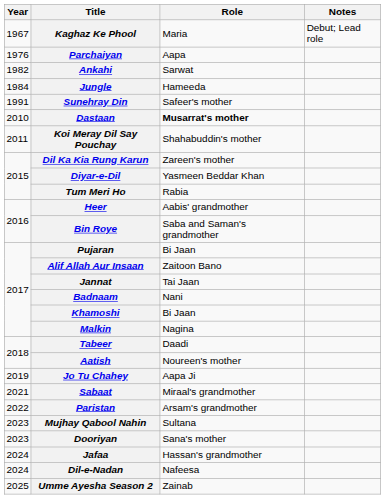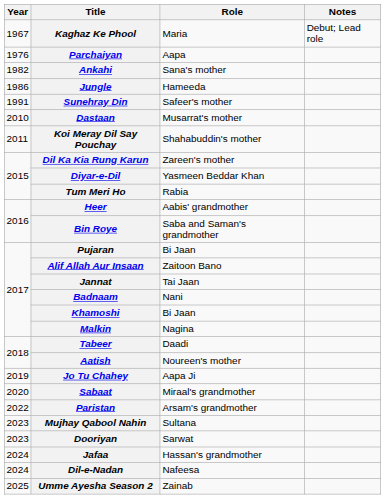 <table class="wikitable plainrowheaders">
 <tr>
 <th scope="row">Year</th>
 <th scope="row">Title</th>
 <th scope="row">Role</th>
 <th scope="row">Notes</th>
 </tr>
 <tr>
 <td>1967</td>
 <th scope="row"><em>Kaghaz Ke Phool</em></th>
 <td>Maria</td>
 <td>Debut; Lead role</td>
 </tr>
 <tr>
 <td>1976</td>
 <th scope="row"><em><a href='#'>Parchaiyan</a></em></th>
 <td>Aapa</td>
 <td></td>
 </tr>
 <tr>
 <td>1982</td>
 <th scope="row"><em><a href='#'>Ankahi</a></em></th>
-<td>Sarwat</td>
+<td>Sana's mother</td>
 <td></td>
 </tr>
 <tr>
-<td>1984</td>
+<td>1986</td>
 <th scope="row"><em><a href='#'>Jungle</a></em></th>
 <td>Hameeda</td>
 <td></td>
 </tr>
 <tr>
 <td>1991</td>
 <th scope="row"><em><a href='#'>Sunehray Din</a></em></th>
 <td>Safeer's mother</td>
 <td></td>
 </tr>
 <tr>
 <td>2010</td>
 <th scope="row"><em><a href='#'>Dastaan</a></em></th>
-<td><strong>Musarrat's mother</strong></td>
+<td>Musarrat's mother</td>
 <td></td>
 </tr>
 <tr>
 <td>2011</td>
 <th scope="row"><em>Koi Meray Dil Say Pouchay</em></th>
 <td>Shahabuddin's mother</td>
 <td></td>
 </tr>
 <tr>
 <td Rowspan="3">2015</td>
 <th scope="row"><em><a href='#'>Dil Ka Kia Rung Karun</a></em></th>
 <td>Zareen's mother</td>
 <td></td>
 </tr>
 <tr>
 <th scope="row"><em><a href='#'>Diyar-e-Dil</a></em></th>
 <td>Yasmeen Beddar Khan</td>
 <td></td>
 </tr>
 <tr>
 <th scope="row"><em>Tum Meri Ho</em></th>
 <td>Rabia</td>
 <td></td>
 </tr>
 <tr>
 <td rowspan="2">2016</td>
 <th scope="row"><em><a href='#'>Heer</a></em></th>
 <td>Aabis' grandmother</td>
 <td></td>
 </tr>
 <tr>
 <th scope="row"><em><a href='#'>Bin Roye</a></em></th>
 <td>Saba and Saman's grandmother</td>
 <td></td>
 </tr>
 <tr>
 <td Rowspan="6">2017</td>
 <th scope="row"><em>Pujaran</em></th>
 <td>Bi Jaan</td>
 <td></td>
 </tr>
 <tr>
 <th scope="row"><em><a href='#'>Alif Allah Aur Insaan</a></em></th>
 <td>Zaitoon Bano</td>
 <td></td>
 </tr>
 <tr>
 <th scope="row"><em>Jannat</em></th>
 <td>Tai Jaan</td>
 <td></td>
 </tr>
 <tr>
 <th scope="row"><em><a href='#'>Badnaam</a></em></th>
 <td>Nani</td>
 <td></td>
 </tr>
 <tr>
 <th scope="row"><em><a href='#'>Khamoshi</a></em></th>
 <td>Bi Jaan</td>
 <td></td>
 </tr>
 <tr>
 <th scope="row"><em><a href='#'>Malkin</a></em></th>
 <td>Nagina</td>
 <td></td>
 </tr>
 <tr>
 <td rowspan="2">2018</td>
 <th scope="row"><em><a href='#'>Tabeer</a></em></th>
 <td>Daadi</td>
 <td></td>
 </tr>
 <tr>
 <th scope="row"><em><a href='#'>Aatish</a></em></th>
 <td>Noureen's mother</td>
 <td></td>
 </tr>
 <tr>
 <td>2019</td>
 <th scope="row"><em><a href='#'>Jo Tu Chahey</a></em></th>
 <td>Aapa Ji</td>
 <td></td>
 </tr>
 <tr>
-<td>2021</td>
+<td>2020</td>
 <th scope="row"><em><a href='#'>Sabaat</a></em></th>
 <td>Miraal's grandmother</td>
 <td></td>
 </tr>
 <tr>
 <td>2022</td>
 <th scope="row"><em><a href='#'>Paristan</a></em></th>
 <td>Arsam's grandmother</td>
 <td></td>
 </tr>
 <tr>
 <td>2023</td>
 <th scope="row"><em>Mujhay Qabool Nahin</em></th>
 <td>Sultana</td>
 <td></td>
 </tr>
 <tr>
 <td>2023</td>
 <th scope="row"><em>Dooriyan</em></th>
-<td>Sana's mother</td>
+<td>Sarwat</td>
 <td></td>
 </tr>
 <tr>
 <td>2024</td>
 <th scope="row"><em>Jafaa</em></th>
 <td>Hassan's grandmother</td>
 <td></td>
 </tr>
 <tr>
 <td>2024</td>
 <th scope="row"><em>Dil-e-Nadan</em></th>
 <td>Nafeesa</td>
 <td></td>
 </tr>
 <tr>
 <td>2025</td>
 <th scope="row"><em>Umme Ayesha Season 2</em></th>
 <td>Zainab</td>
 <td></td>
 </tr>
 </table>
